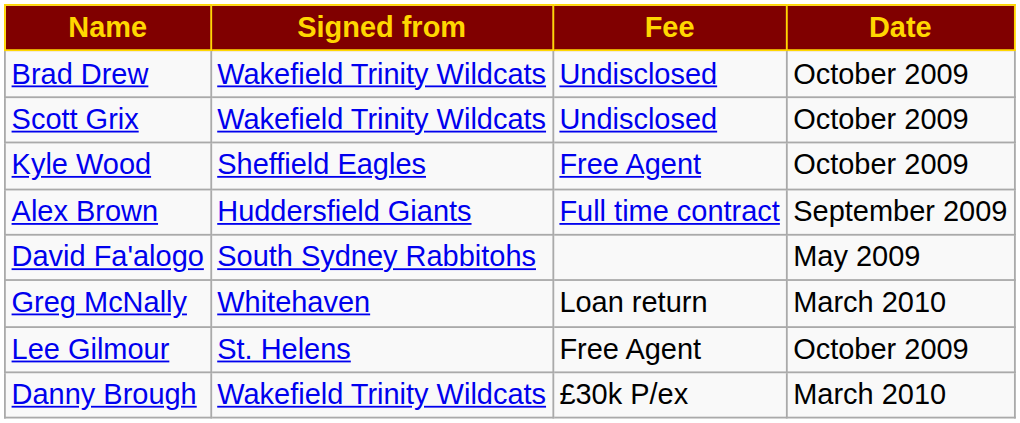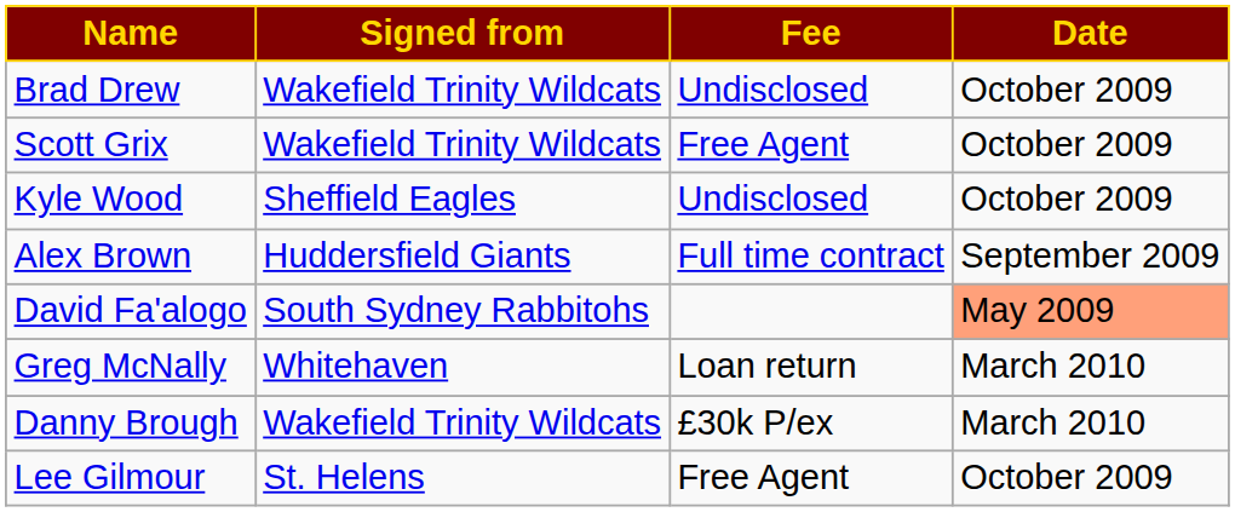 <table class="wikitable">
 <tr>
 <th scope="col" style="background:#800000; color:gold; border:solid gold 1px">Name</th>
 <th scope="col" style="background:#800000; color:gold; border:solid gold 1px">Signed from</th>
 <th scope="col" style="background:#800000; color:gold; border:solid gold 1px">Fee</th>
 <th scope="col" style="background:#800000; color:gold; border:solid gold 1px">Date</th>
 </tr>
 <tr>
 <td><a href='#'>Brad Drew</a></td>
 <td><a href='#'>Wakefield Trinity Wildcats</a></td>
 <td><a href='#'>Undisclosed</a></td>
 <td>October 2009</td>
 </tr>
 <tr>
 <td><a href='#'>Scott Grix</a></td>
 <td><a href='#'>Wakefield Trinity Wildcats</a></td>
-<td><a href='#'>Undisclosed</a></td>
+<td><a href='#'>Free Agent</a></td>
 <td>October 2009</td>
 </tr>
 <tr>
 <td><a href='#'>Kyle Wood</a></td>
 <td><a href='#'>Sheffield Eagles</a></td>
-<td><a href='#'>Free Agent</a></td>
+<td><a href='#'>Undisclosed</a></td>
 <td>October 2009</td>
 </tr>
 <tr>
 <td><a href='#'>Alex Brown</a></td>
 <td><a href='#'>Huddersfield Giants</a></td>
 <td><a href='#'>Full time contract</a></td>
 <td>September 2009</td>
 </tr>
 <tr>
 <td><a href='#'>David Fa'alogo</a></td>
 <td><a href='#'>South Sydney Rabbitohs</a></td>
 <td></td>
-<td>May 2009</td>
+<td style="background: lightsalmon;">May 2009</td>
 </tr>
 <tr>
 <td><a href='#'>Greg McNally</a></td>
 <td><a href='#'>Whitehaven</a></td>
 <td>Loan return</td>
 <td>March 2010</td>
 </tr>
 <tr>
+<td><a href='#'>Danny Brough</a></td>
+<td><a href='#'>Wakefield Trinity Wildcats</a></td>
+<td>£30k P/ex</td>
+<td>March 2010</td>
+</tr>
+<tr>
 <td><a href='#'>Lee Gilmour</a></td>
 <td><a href='#'>St. Helens</a></td>
 <td>Free Agent</td>
 <td>October 2009</td>
 </tr>
-<tr>
-<td><a href='#'>Danny Brough</a></td>
-<td><a href='#'>Wakefield Trinity Wildcats</a></td>
-<td>£30k P/ex</td>
-<td>March 2010</td>
-</tr>
 </table>
